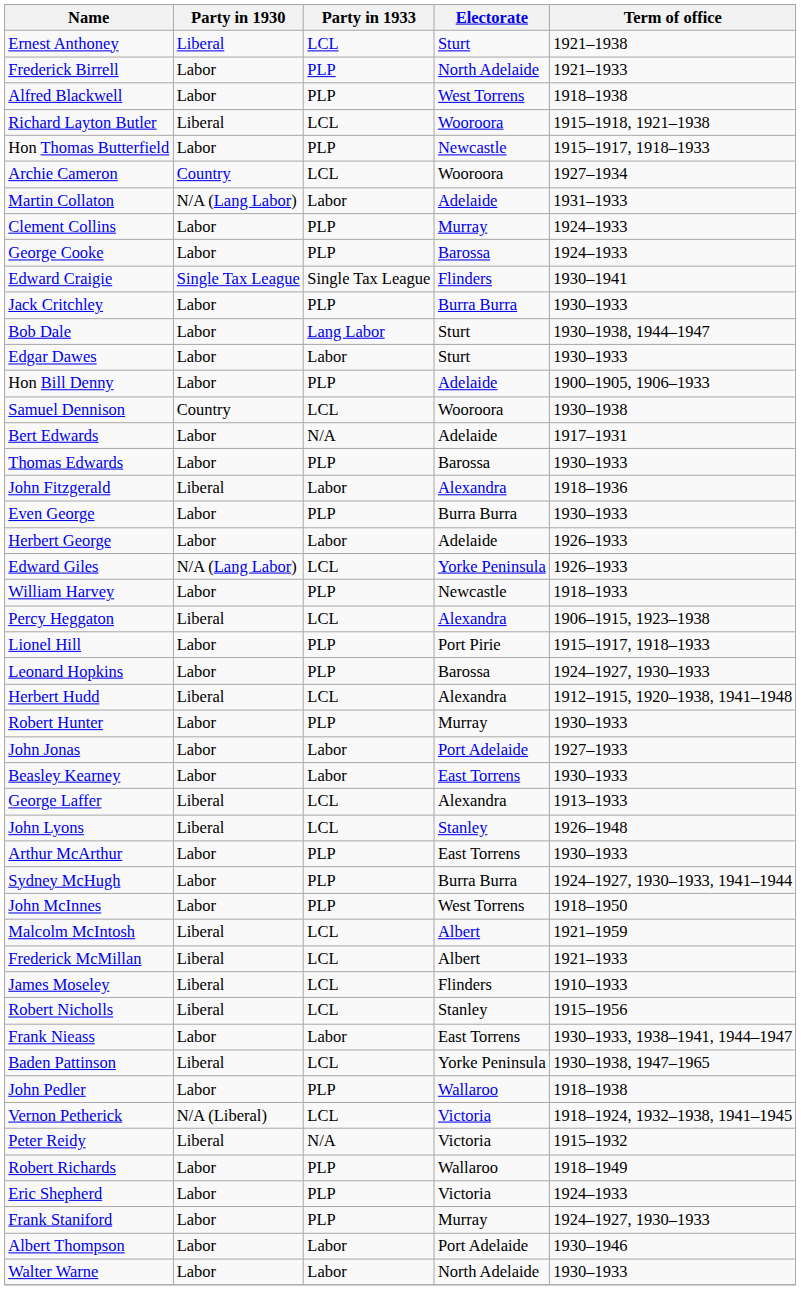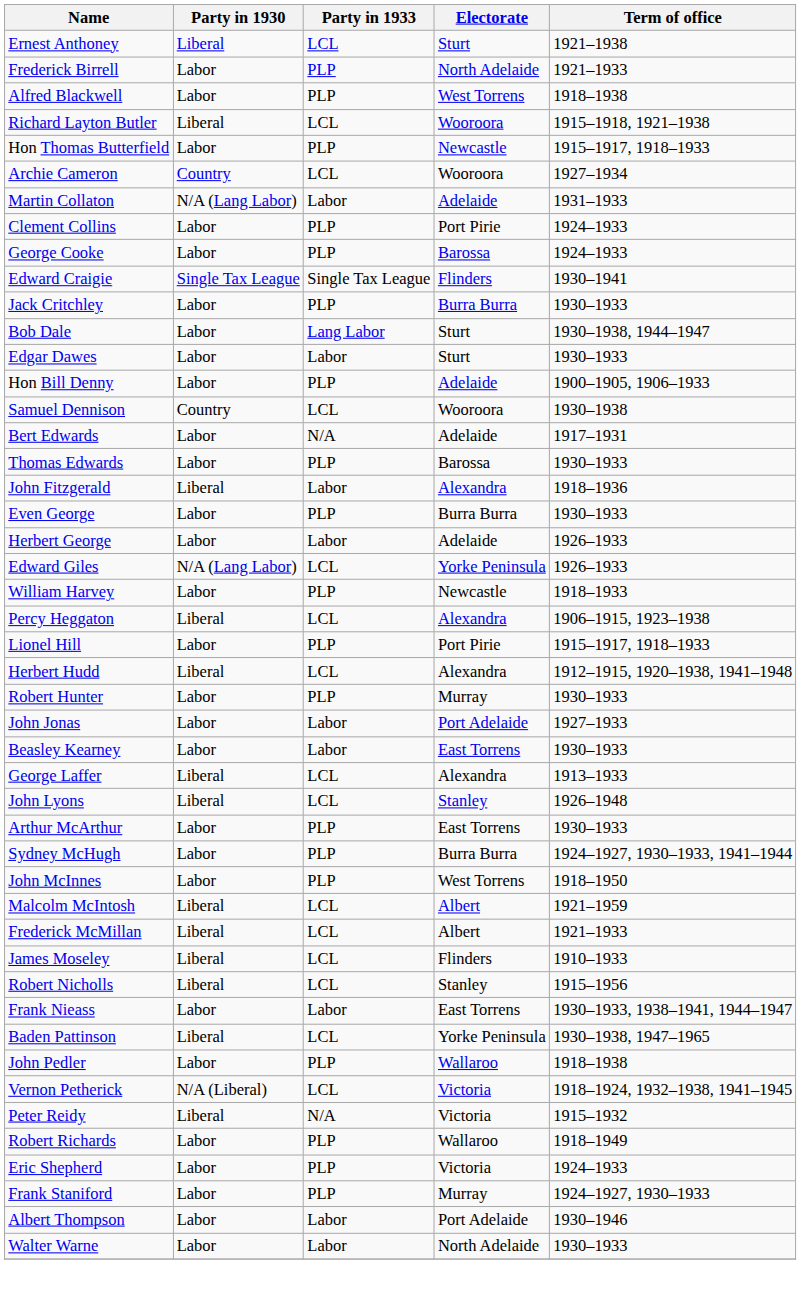 <table class="wikitable sortable">
 <tr>
 <th>Name</th>
 <th>Party in 1930</th>
 <th>Party in 1933</th>
 <th><a href='#'>Electorate</a></th>
 <th>Term of office</th>
 </tr>
 <tr>
 <td><a href='#'>Ernest Anthoney</a></td>
 <td><a href='#'>Liberal</a></td>
 <td><a href='#'>LCL</a></td>
 <td><a href='#'>Sturt</a></td>
 <td>1921–1938</td>
 </tr>
 <tr>
 <td><a href='#'>Frederick Birrell</a></td>
 <td>Labor</td>
 <td><a href='#'>PLP</a></td>
 <td><a href='#'>North Adelaide</a></td>
 <td>1921–1933</td>
 </tr>
 <tr>
 <td><a href='#'>Alfred Blackwell</a></td>
 <td>Labor</td>
 <td>PLP</td>
 <td><a href='#'>West Torrens</a></td>
 <td>1918–1938</td>
 </tr>
 <tr>
 <td><a href='#'>Richard Layton Butler</a></td>
 <td>Liberal</td>
 <td>LCL</td>
 <td><a href='#'>Wooroora</a></td>
 <td>1915–1918, 1921–1938</td>
 </tr>
 <tr>
 <td>Hon <a href='#'>Thomas Butterfield</a></td>
 <td>Labor</td>
 <td>PLP</td>
 <td><a href='#'>Newcastle</a></td>
 <td>1915–1917, 1918–1933</td>
 </tr>
 <tr>
 <td><a href='#'>Archie Cameron</a></td>
 <td><a href='#'>Country</a></td>
 <td>LCL</td>
 <td>Wooroora</td>
 <td>1927–1934</td>
 </tr>
 <tr>
 <td><a href='#'>Martin Collaton</a> </td>
 <td>N/A (<a href='#'>Lang Labor</a>)</td>
 <td>Labor</td>
 <td><a href='#'>Adelaide</a></td>
 <td>1931–1933</td>
 </tr>
 <tr>
 <td><a href='#'>Clement Collins</a></td>
 <td>Labor</td>
 <td>PLP</td>
-<td><a href='#'>Murray</a></td>
+<td>Port Pirie</td>
 <td>1924–1933</td>
 </tr>
 <tr>
 <td><a href='#'>George Cooke</a></td>
 <td>Labor</td>
 <td>PLP</td>
 <td><a href='#'>Barossa</a></td>
 <td>1924–1933</td>
 </tr>
 <tr>
 <td><a href='#'>Edward Craigie</a></td>
 <td><a href='#'>Single Tax League</a></td>
 <td>Single Tax League</td>
 <td><a href='#'>Flinders</a></td>
 <td>1930–1941</td>
 </tr>
 <tr>
 <td><a href='#'>Jack Critchley</a></td>
 <td>Labor</td>
 <td>PLP</td>
 <td><a href='#'>Burra Burra</a></td>
 <td>1930–1933</td>
 </tr>
 <tr>
 <td><a href='#'>Bob Dale</a></td>
 <td>Labor</td>
 <td><a href='#'>Lang Labor</a></td>
 <td>Sturt</td>
 <td>1930–1938, 1944–1947</td>
 </tr>
 <tr>
 <td><a href='#'>Edgar Dawes</a></td>
 <td>Labor</td>
 <td>Labor</td>
 <td>Sturt</td>
 <td>1930–1933</td>
 </tr>
 <tr>
 <td>Hon <a href='#'>Bill Denny</a></td>
 <td>Labor</td>
 <td>PLP</td>
 <td><a href='#'>Adelaide</a></td>
 <td>1900–1905, 1906–1933</td>
 </tr>
 <tr>
 <td><a href='#'>Samuel Dennison</a></td>
 <td>Country</td>
 <td>LCL</td>
 <td>Wooroora</td>
 <td>1930–1938</td>
 </tr>
 <tr>
 <td><a href='#'>Bert Edwards</a> </td>
 <td>Labor</td>
 <td>N/A</td>
 <td>Adelaide</td>
 <td>1917–1931</td>
 </tr>
 <tr>
 <td><a href='#'>Thomas Edwards</a></td>
 <td>Labor</td>
 <td>PLP</td>
 <td>Barossa</td>
 <td>1930–1933</td>
 </tr>
 <tr>
 <td><a href='#'>John Fitzgerald</a></td>
 <td>Liberal</td>
 <td>Labor</td>
 <td><a href='#'>Alexandra</a></td>
 <td>1918–1936</td>
 </tr>
 <tr>
 <td><a href='#'>Even George</a></td>
 <td>Labor</td>
 <td>PLP</td>
 <td>Burra Burra</td>
 <td>1930–1933</td>
 </tr>
 <tr>
 <td><a href='#'>Herbert George</a></td>
 <td>Labor</td>
 <td>Labor</td>
 <td>Adelaide</td>
 <td>1926–1933</td>
 </tr>
 <tr>
 <td><a href='#'>Edward Giles</a></td>
 <td>N/A (<a href='#'>Lang Labor</a>)</td>
 <td>LCL</td>
 <td><a href='#'>Yorke Peninsula</a></td>
 <td>1926–1933</td>
 </tr>
 <tr>
 <td><a href='#'>William Harvey</a></td>
 <td>Labor</td>
 <td>PLP</td>
 <td>Newcastle</td>
 <td>1918–1933</td>
 </tr>
 <tr>
 <td><a href='#'>Percy Heggaton</a></td>
 <td>Liberal</td>
 <td>LCL</td>
 <td><a href='#'>Alexandra</a></td>
 <td>1906–1915, 1923–1938</td>
 </tr>
 <tr>
 <td><a href='#'>Lionel Hill</a></td>
 <td>Labor</td>
 <td>PLP</td>
 <td>Port Pirie</td>
 <td>1915–1917, 1918–1933</td>
-</tr>
-<tr>
-<td><a href='#'>Leonard Hopkins</a></td>
-<td>Labor</td>
-<td>PLP</td>
-<td>Barossa</td>
-<td>1924–1927, 1930–1933</td>
 </tr>
 <tr>
 <td><a href='#'>Herbert Hudd</a></td>
 <td>Liberal</td>
 <td>LCL</td>
 <td>Alexandra</td>
 <td>1912–1915, 1920–1938, 1941–1948</td>
 </tr>
 <tr>
 <td><a href='#'>Robert Hunter</a></td>
 <td>Labor</td>
 <td>PLP</td>
 <td>Murray</td>
 <td>1930–1933</td>
 </tr>
 <tr>
 <td><a href='#'>John Jonas</a></td>
 <td>Labor</td>
 <td>Labor</td>
 <td><a href='#'>Port Adelaide</a></td>
 <td>1927–1933</td>
 </tr>
 <tr>
 <td><a href='#'>Beasley Kearney</a></td>
 <td>Labor</td>
 <td>Labor</td>
 <td><a href='#'>East Torrens</a></td>
 <td>1930–1933</td>
 </tr>
 <tr>
 <td><a href='#'>George Laffer</a></td>
 <td>Liberal</td>
 <td>LCL</td>
 <td>Alexandra</td>
 <td>1913–1933</td>
 </tr>
 <tr>
 <td><a href='#'>John Lyons</a></td>
 <td>Liberal</td>
 <td>LCL</td>
 <td><a href='#'>Stanley</a></td>
 <td>1926–1948</td>
 </tr>
 <tr>
 <td><a href='#'>Arthur McArthur</a></td>
 <td>Labor</td>
 <td>PLP</td>
 <td>East Torrens</td>
 <td>1930–1933</td>
 </tr>
 <tr>
 <td><a href='#'>Sydney McHugh</a></td>
 <td>Labor</td>
 <td>PLP</td>
 <td>Burra Burra</td>
 <td>1924–1927, 1930–1933, 1941–1944</td>
 </tr>
 <tr>
 <td><a href='#'>John McInnes</a></td>
 <td>Labor</td>
 <td>PLP</td>
 <td>West Torrens</td>
 <td>1918–1950</td>
 </tr>
 <tr>
 <td><a href='#'>Malcolm McIntosh</a></td>
 <td>Liberal</td>
 <td>LCL</td>
 <td><a href='#'>Albert</a></td>
 <td>1921–1959</td>
 </tr>
 <tr>
 <td><a href='#'>Frederick McMillan</a></td>
 <td>Liberal</td>
 <td>LCL</td>
 <td>Albert</td>
 <td>1921–1933</td>
 </tr>
 <tr>
 <td><a href='#'>James Moseley</a></td>
 <td>Liberal</td>
 <td>LCL</td>
 <td>Flinders</td>
 <td>1910–1933</td>
 </tr>
 <tr>
 <td><a href='#'>Robert Nicholls</a></td>
 <td>Liberal</td>
 <td>LCL</td>
 <td>Stanley</td>
 <td>1915–1956</td>
 </tr>
 <tr>
 <td><a href='#'>Frank Nieass</a></td>
 <td>Labor</td>
 <td>Labor</td>
 <td>East Torrens</td>
 <td>1930–1933, 1938–1941, 1944–1947</td>
 </tr>
 <tr>
 <td><a href='#'>Baden Pattinson</a></td>
 <td>Liberal</td>
 <td>LCL</td>
 <td>Yorke Peninsula</td>
 <td>1930–1938, 1947–1965</td>
 </tr>
 <tr>
 <td><a href='#'>John Pedler</a></td>
 <td>Labor</td>
 <td>PLP</td>
 <td><a href='#'>Wallaroo</a></td>
 <td>1918–1938</td>
 </tr>
 <tr>
 <td><a href='#'>Vernon Petherick</a> </td>
 <td>N/A (Liberal)</td>
 <td>LCL</td>
 <td><a href='#'>Victoria</a></td>
 <td>1918–1924, 1932–1938, 1941–1945</td>
 </tr>
 <tr>
 <td><a href='#'>Peter Reidy</a> </td>
 <td>Liberal</td>
 <td>N/A</td>
 <td>Victoria</td>
 <td>1915–1932</td>
 </tr>
 <tr>
 <td><a href='#'>Robert Richards</a></td>
 <td>Labor</td>
 <td>PLP</td>
 <td>Wallaroo</td>
 <td>1918–1949</td>
 </tr>
 <tr>
 <td><a href='#'>Eric Shepherd</a></td>
 <td>Labor</td>
 <td>PLP</td>
 <td>Victoria</td>
 <td>1924–1933</td>
 </tr>
 <tr>
 <td><a href='#'>Frank Staniford</a></td>
 <td>Labor</td>
 <td>PLP</td>
 <td>Murray</td>
 <td>1924–1927, 1930–1933</td>
 </tr>
 <tr>
 <td><a href='#'>Albert Thompson</a></td>
 <td>Labor</td>
 <td>Labor</td>
 <td>Port Adelaide</td>
 <td>1930–1946</td>
 </tr>
 <tr>
 <td><a href='#'>Walter Warne</a></td>
 <td>Labor</td>
 <td>Labor</td>
 <td>North Adelaide</td>
 <td>1930–1933</td>
 </tr>
 <tr>
 </tr>
 </table>
